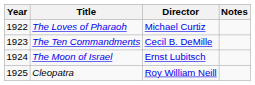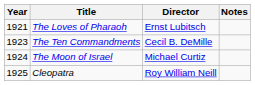 <table class="wikitable sortable">
 <tr>
 <th>Year</th>
 <th>Title</th>
 <th>Director</th>
 <th>Notes</th>
 </tr>
 <tr>
-<td>1922</td>
+<td>1921</td>
 <td><em><a href='#'>The Loves of Pharaoh</a></em></td>
-<td><a href='#'>Michael Curtiz</a></td>
+<td><a href='#'>Ernst Lubitsch</a></td>
 <td></td>
 </tr>
 <tr>
 <td>1923</td>
 <td><em><a href='#'>The Ten Commandments</a></em></td>
 <td><a href='#'>Cecil B. DeMille</a></td>
 <td></td>
 </tr>
 <tr>
 <td>1924</td>
 <td><em><a href='#'>The Moon of Israel</a></em></td>
-<td><a href='#'>Ernst Lubitsch</a></td>
+<td><a href='#'>Michael Curtiz</a></td>
 <td></td>
 </tr>
 <tr>
 <td>1925</td>
 <td><em>Cleopatra</em></td>
 <td><a href='#'>Roy William Neill</a></td>
 <td></td>
 </tr>
 </table>
